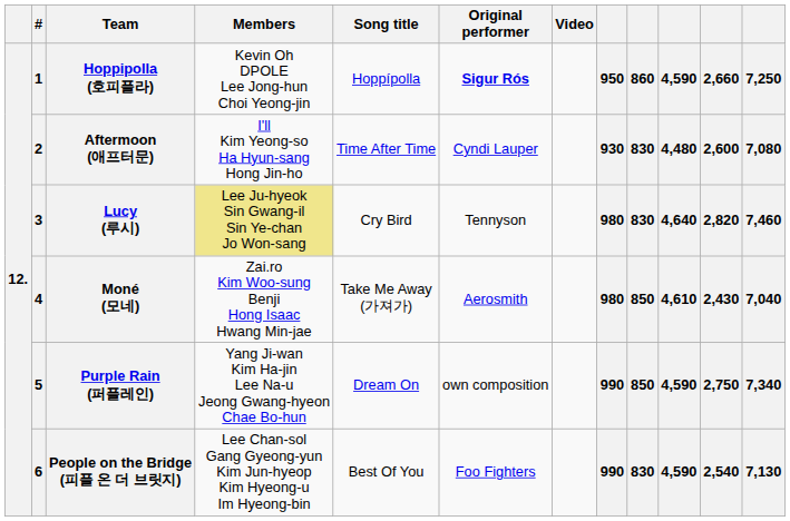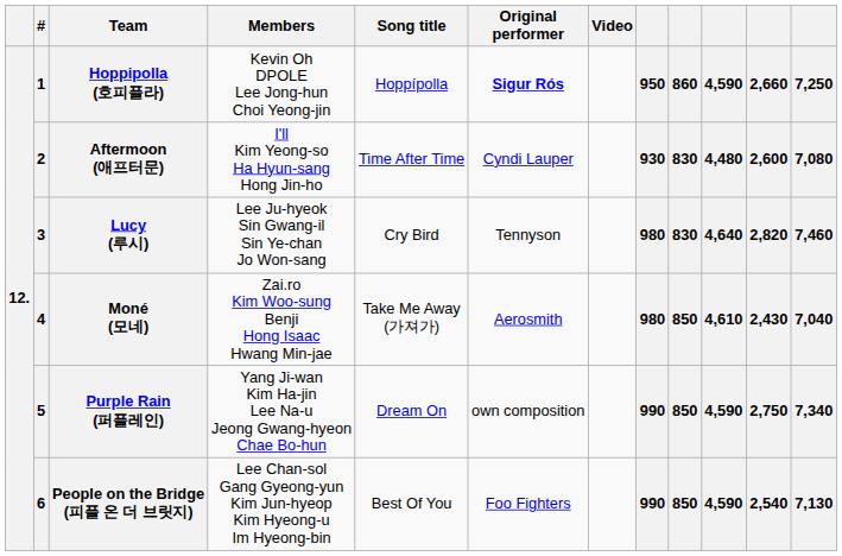 <table class="wikitable plainrowheaders sortable" style="text-align:center;">
 <tr>
 <th></th>
 <th>#</th>
 <th>Team</th>
 <th>Members</th>
 <th>Song title</th>
 <th>Original <br>performer</th>
 <th>Video</th>
 <th></th>
 <th></th>
 <th></th>
 <th></th>
 <th></th>
 </tr>
 <tr align="center">
 <th rowspan="6">12.</th>
 <th rowspan="1">1</th>
 <th><a href='#'>Hoppipolla</a><br>(호피플라)</th>
 <td>Kevin Oh<br> DPOLE<br> Lee Jong-hun<br> Choi Yeong-jin</td>
 <td><a href='#'>Hoppípolla</a></td>
 <td><strong><a href='#'>Sigur Rós</a></strong></td>
 <td></td>
 <th>950</th>
 <th>860</th>
 <th>4,590</th>
 <th>2,660</th>
 <th>7,250</th>
 </tr>
 <tr>
 <th rowspan="1">2</th>
 <th>Aftermoon<br>(애프터문)</th>
 <td><a href='#'>I'll</a><br> Kim Yeong-so<br> <a href='#'>Ha Hyun-sang</a><br>Hong Jin-ho</td>
 <td><a href='#'>Time After Time</a></td>
 <td><a href='#'>Cyndi Lauper</a></td>
 <td></td>
 <th>930</th>
 <th>830</th>
 <th>4,480</th>
 <th>2,600</th>
 <th>7,080</th>
 </tr>
 <tr>
 <th rowspan="1">3</th>
 <th><a href='#'>Lucy</a><br>(루시)</th>
-<td style="background: khaki;">Lee Ju-hyeok<br> Sin Gwang-il<br> Sin Ye-chan<br> Jo Won-sang</td>
+<td>Lee Ju-hyeok<br> Sin Gwang-il<br> Sin Ye-chan<br> Jo Won-sang</td>
 <td>Cry Bird</td>
 <td>Tennyson</td>
 <td></td>
 <th>980</th>
 <th>830</th>
 <th>4,640</th>
 <th>2,820</th>
 <th>7,460</th>
 </tr>
 <tr>
 <th rowspan="1">4</th>
 <th>Moné<br>(모네)</th>
 <td>Zai.ro<br> <a href='#'>Kim Woo-sung</a><br> Benji<br> <a href='#'>Hong Isaac</a><br> Hwang Min-jae</td>
 <td>Take Me Away<br>(가져가)</td>
 <td><a href='#'>Aerosmith</a></td>
 <td></td>
 <th>980</th>
 <th>850</th>
 <th>4,610</th>
 <th>2,430</th>
 <th>7,040</th>
 </tr>
 <tr>
 <th rowspan="1">5</th>
 <th><a href='#'>Purple Rain</a> <br>(퍼플레인)</th>
 <td>Yang Ji-wan<br> Kim Ha-jin<br> Lee Na-u<br>Jeong Gwang-hyeon<br> <a href='#'>Chae Bo-hun</a></td>
 <td><a href='#'>Dream On</a></td>
 <td>own composition</td>
 <td></td>
 <th>990</th>
 <th>850</th>
 <th>4,590</th>
 <th>2,750</th>
 <th>7,340</th>
 </tr>
 <tr>
 <th rowspan="1">6</th>
 <th>People on the Bridge <br>(피플 온 더 브릿지)</th>
 <td>Lee Chan-sol<br> Gang Gyeong-yun<br> Kim Jun-hyeop<br>Kim Hyeong-u<br>Im Hyeong-bin</td>
 <td>Best Of You</td>
 <td><a href='#'>Foo Fighters</a></td>
 <td></td>
 <th>990</th>
-<th>830</th>
+<th>850</th>
 <th>4,590</th>
 <th>2,540</th>
 <th>7,130</th>
 </tr>
 </table>
